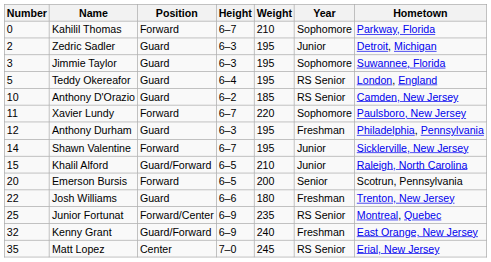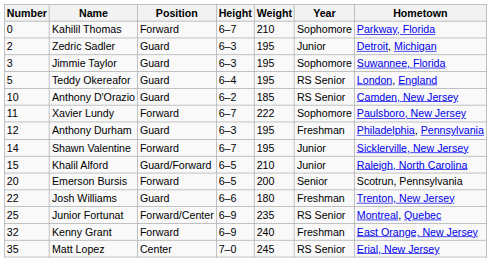 <table class="wikitable sortable" style="font-size: 95%;">
 <tr>
 <th>Number</th>
 <th>Name</th>
 <th>Position</th>
 <th>Height</th>
 <th>Weight</th>
 <th>Year</th>
 <th>Hometown</th>
 </tr>
 <tr>
 <td>0</td>
 <td>Kahilil Thomas</td>
 <td>Forward</td>
 <td>6–7</td>
 <td>210</td>
 <td>Sophomore</td>
 <td><a href='#'>Parkway, Florida</a></td>
 </tr>
 <tr>
 <td>2</td>
 <td>Zedric Sadler</td>
 <td>Guard</td>
 <td>6–3</td>
 <td>195</td>
 <td>Junior</td>
 <td><a href='#'>Detroit</a>, <a href='#'>Michigan</a></td>
 </tr>
 <tr>
 <td>3</td>
 <td>Jimmie Taylor</td>
 <td>Guard</td>
 <td>6–3</td>
 <td>195</td>
 <td>Sophomore</td>
 <td><a href='#'>Suwannee, Florida</a></td>
 </tr>
 <tr>
 <td>5</td>
 <td>Teddy Okereafor</td>
 <td>Guard</td>
 <td>6–4</td>
 <td>195</td>
 <td>RS Senior</td>
 <td><a href='#'>London</a>, <a href='#'>England</a></td>
 </tr>
 <tr>
 <td>10</td>
 <td>Anthony D'Orazio</td>
 <td>Guard</td>
 <td>6–2</td>
 <td>185</td>
 <td>RS Senior</td>
 <td><a href='#'>Camden, New Jersey</a></td>
 </tr>
 <tr>
 <td>11</td>
 <td>Xavier Lundy</td>
 <td>Forward</td>
 <td>6–7</td>
-<td>220</td>
+<td>222</td>
 <td>Sophomore</td>
 <td><a href='#'>Paulsboro, New Jersey</a></td>
 </tr>
 <tr>
 <td>12</td>
 <td>Anthony Durham</td>
 <td>Guard</td>
 <td>6–3</td>
 <td>195</td>
 <td>Freshman</td>
 <td><a href='#'>Philadelphia</a>, <a href='#'>Pennsylvania</a></td>
 </tr>
 <tr>
 <td>14</td>
 <td>Shawn Valentine</td>
 <td>Forward</td>
 <td>6–7</td>
 <td>195</td>
 <td>Junior</td>
 <td><a href='#'>Sicklerville, New Jersey</a></td>
 </tr>
 <tr>
 <td>15</td>
 <td>Khalil Alford</td>
 <td>Guard/Forward</td>
 <td>6–5</td>
 <td>210</td>
 <td>Junior</td>
 <td><a href='#'>Raleigh, North Carolina</a></td>
 </tr>
 <tr>
 <td>20</td>
 <td>Emerson Bursis</td>
 <td>Forward</td>
 <td>6–5</td>
 <td>200</td>
 <td>Senior</td>
 <td>Scotrun, Pennsylvania</td>
 </tr>
 <tr>
 <td>22</td>
 <td>Josh Williams</td>
 <td>Guard</td>
 <td>6–6</td>
 <td>180</td>
 <td>Freshman</td>
 <td><a href='#'>Trenton, New Jersey</a></td>
 </tr>
 <tr>
 <td>25</td>
 <td>Junior Fortunat</td>
 <td>Forward/Center</td>
 <td>6–9</td>
 <td>235</td>
 <td>RS Senior</td>
 <td><a href='#'>Montreal</a>, <a href='#'>Quebec</a></td>
 </tr>
 <tr>
 <td>32</td>
 <td>Kenny Grant</td>
-<td>Guard/Forward</td>
+<td>Forward</td>
 <td>6–9</td>
 <td>240</td>
 <td>Freshman</td>
 <td><a href='#'>East Orange, New Jersey</a></td>
 </tr>
 <tr>
 <td>35</td>
 <td>Matt Lopez</td>
 <td>Center</td>
 <td>7–0</td>
 <td>245</td>
 <td>RS Senior</td>
 <td><a href='#'>Erial, New Jersey</a></td>
 </tr>
 </table>
